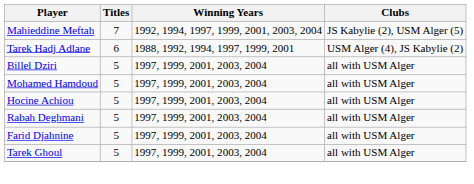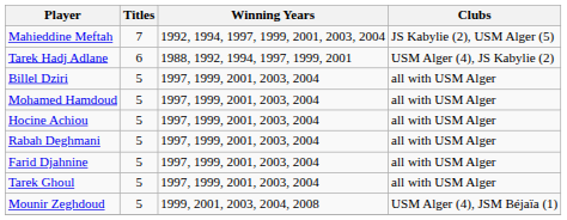 <table class="wikitable sortable">
 <tr>
 <th>Player</th>
 <th>Titles</th>
 <th>Winning Years</th>
 <th>Clubs</th>
 </tr>
 <tr>
 <td> <a href='#'>Mahieddine Meftah</a></td>
 <td align=center>7</td>
 <td>1992, 1994, 1997, 1999, 2001, 2003, 2004</td>
 <td>JS Kabylie (2), USM Alger (5)</td>
 </tr>
 <tr>
 <td> <a href='#'>Tarek Hadj Adlane</a></td>
 <td align=center>6</td>
 <td>1988, 1992, 1994, 1997, 1999, 2001</td>
 <td>USM Alger (4), JS Kabylie (2)</td>
 </tr>
 <tr>
 <td> <a href='#'>Billel Dziri</a></td>
 <td align=center>5</td>
 <td>1997, 1999, 2001, 2003, 2004</td>
 <td>all with USM Alger</td>
 </tr>
 <tr>
 <td> <a href='#'>Mohamed Hamdoud</a></td>
 <td align=center>5</td>
 <td>1997, 1999, 2001, 2003, 2004</td>
 <td>all with USM Alger</td>
 </tr>
 <tr>
 <td> <a href='#'>Hocine Achiou</a></td>
 <td align=center>5</td>
 <td>1997, 1999, 2001, 2003, 2004</td>
 <td>all with USM Alger</td>
 </tr>
 <tr>
 <td> <a href='#'>Rabah Deghmani</a></td>
 <td align=center>5</td>
 <td>1997, 1999, 2001, 2003, 2004</td>
 <td>all with USM Alger</td>
 </tr>
 <tr>
 <td> <a href='#'>Farid Djahnine</a></td>
 <td align=center>5</td>
 <td>1997, 1999, 2001, 2003, 2004</td>
 <td>all with USM Alger</td>
 </tr>
 <tr>
 <td> <a href='#'>Tarek Ghoul</a></td>
 <td align=center>5</td>
 <td>1997, 1999, 2001, 2003, 2004</td>
 <td>all with USM Alger</td>
 </tr>
 <tr>
+<td> <a href='#'>Mounir Zeghdoud</a></td>
+<td align=center>5</td>
+<td>1999, 2001, 2003, 2004, 2008</td>
+<td>USM Alger (4), JSM Béjaïa (1)</td>
+</tr>
+<tr>
 </tr>
 </table>
